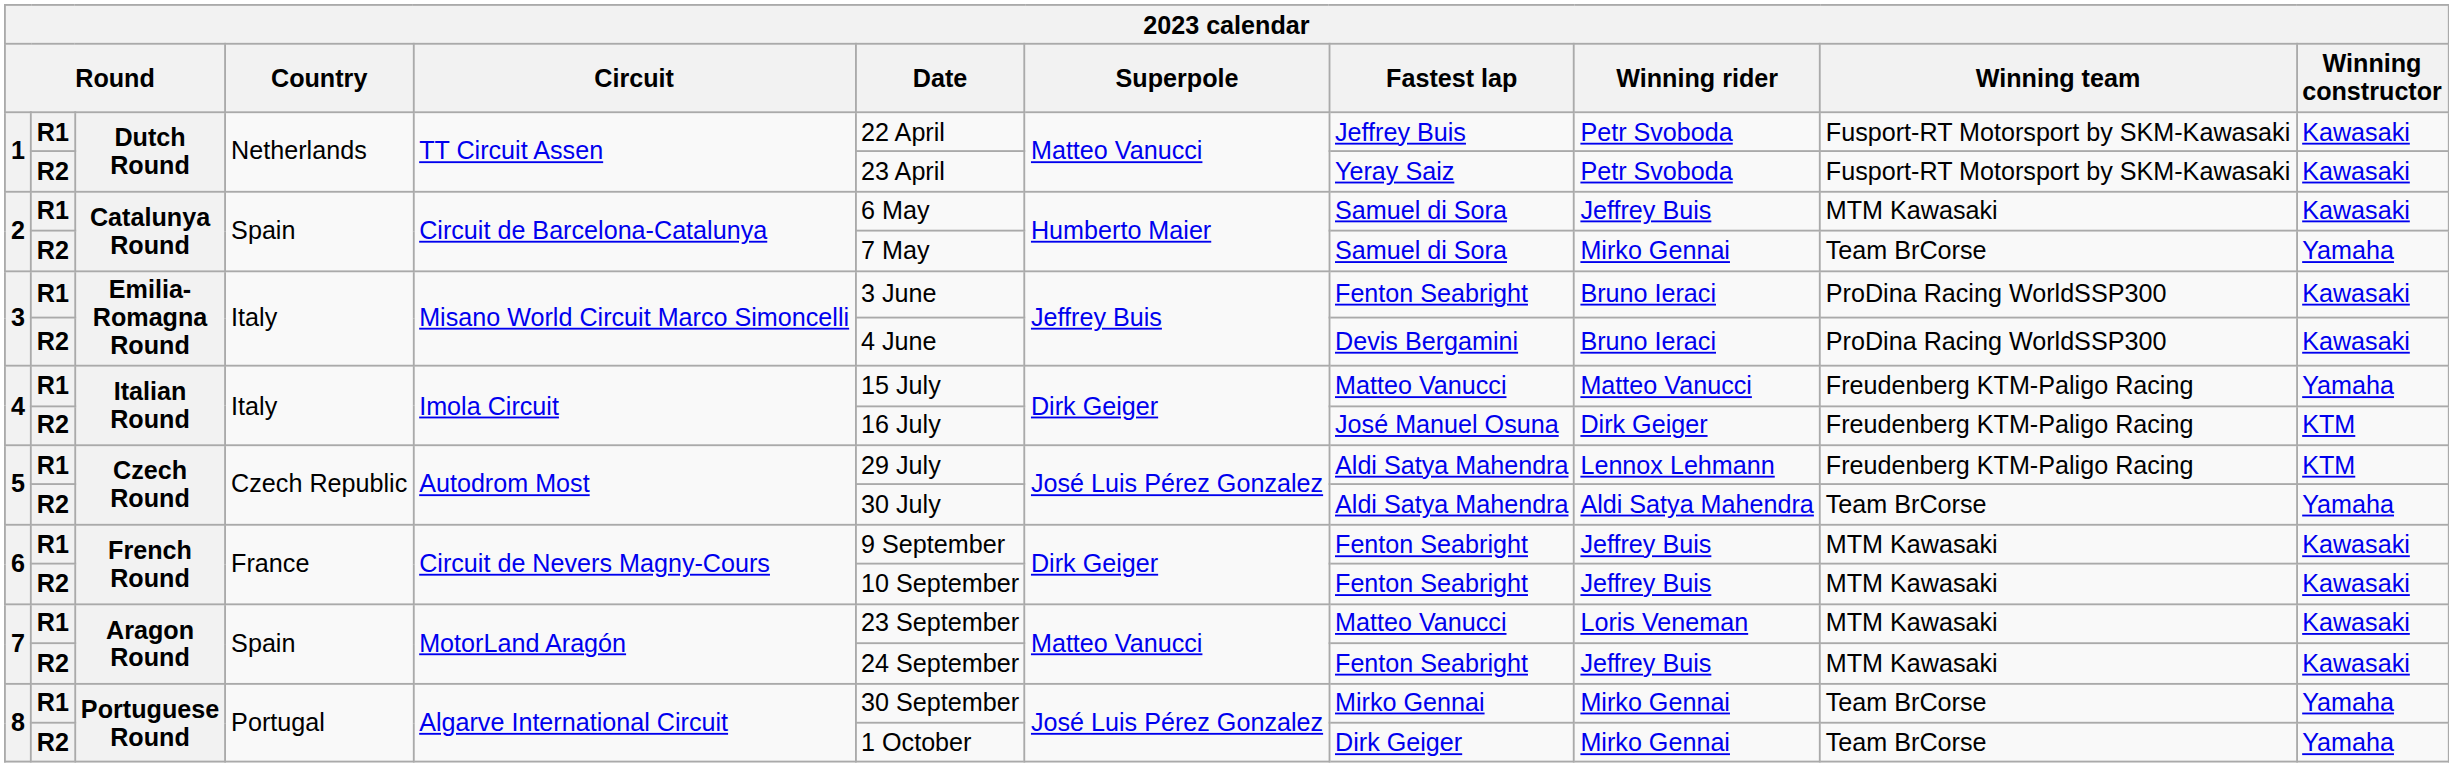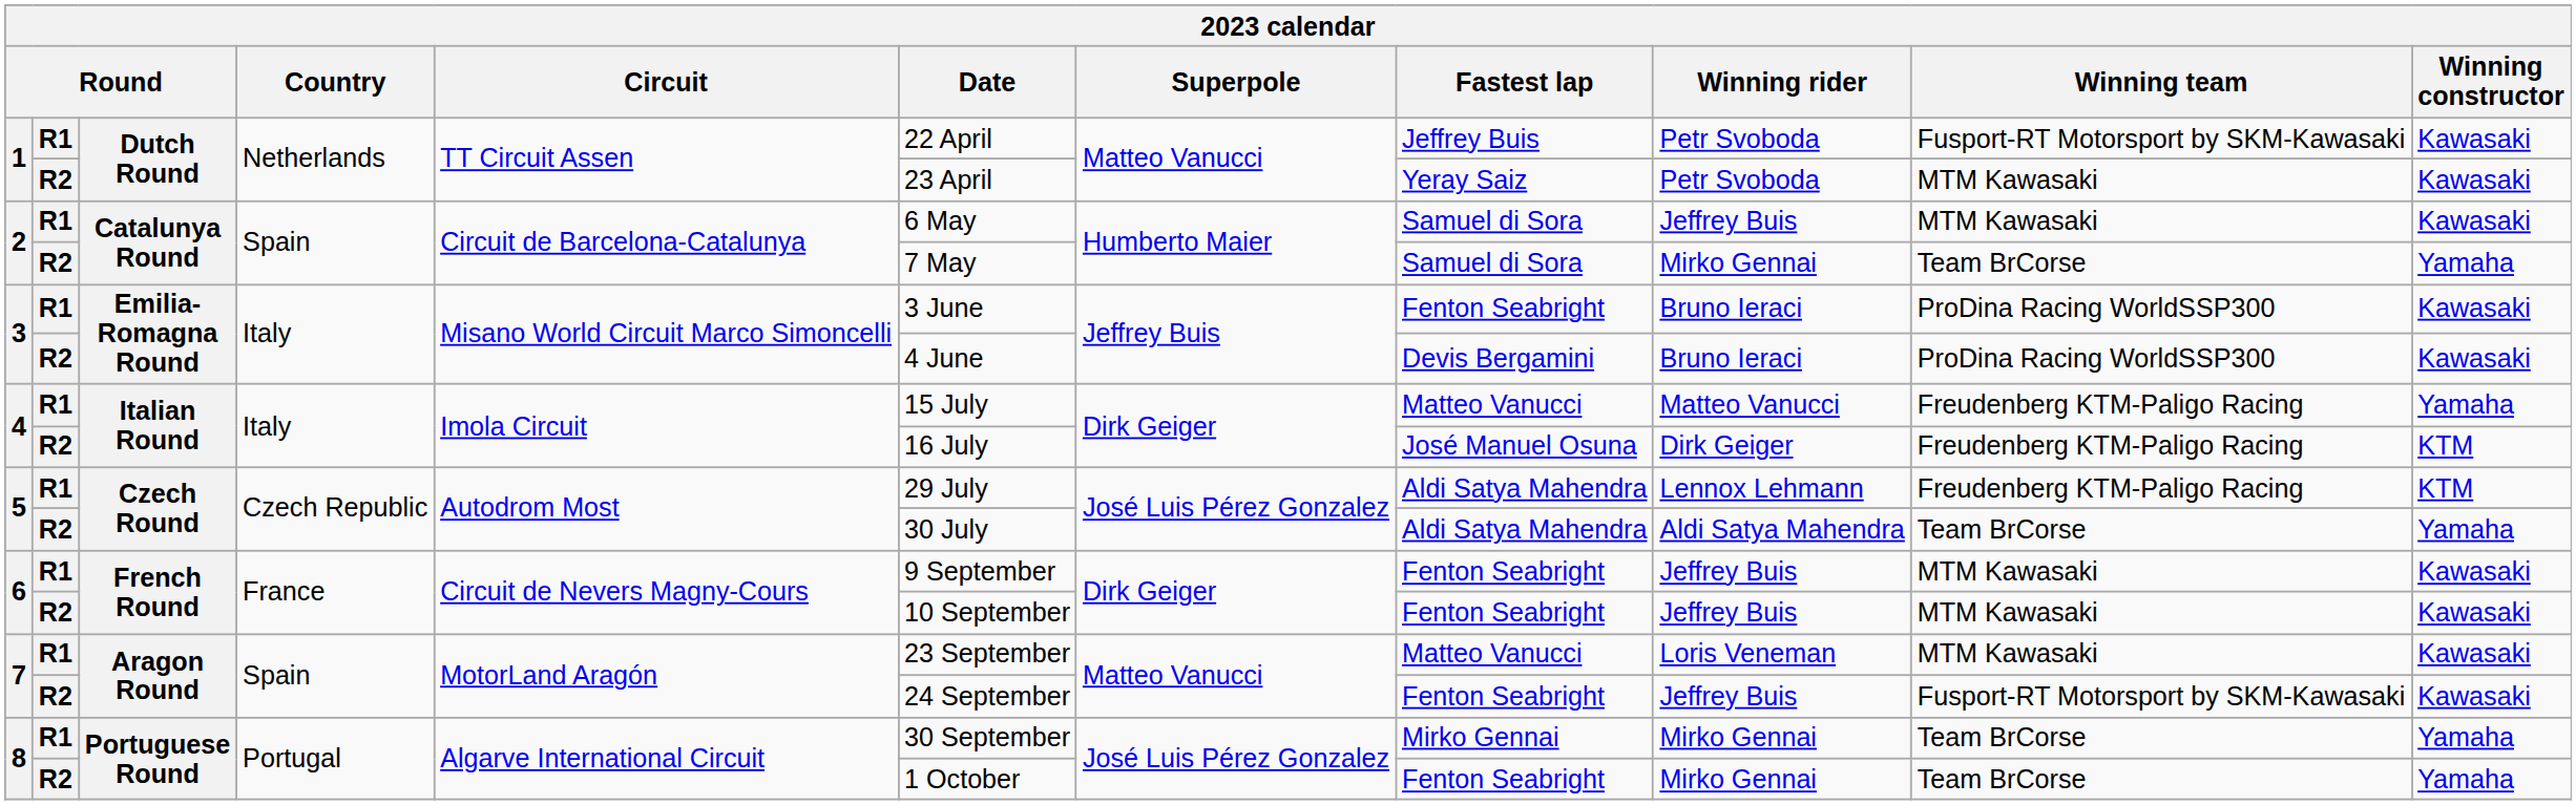 <table class="wikitable" style="font-size: 85%">
 <tr>
 <th colspan=11>2023 calendar</th>
 </tr>
 <tr>
 <th colspan=3>Round</th>
 <th>Country</th>
 <th>Circuit</th>
 <th>Date</th>
 <th>Superpole</th>
 <th>Fastest lap</th>
 <th>Winning rider</th>
 <th>Winning team</th>
 <th>Winning constructor</th>
 </tr>
 <tr>
 <th rowspan=2>1</th>
 <th>R1</th>
 <th rowspan=2>Dutch Round</th>
 <td rowspan=2> Netherlands</td>
 <td rowspan=2><a href='#'>TT Circuit Assen</a></td>
 <td>22 April</td>
 <td nowrap rowspan=2> <a href='#'>Matteo Vanucci</a></td>
 <td nowrap> <a href='#'>Jeffrey Buis</a></td>
 <td nowrap> <a href='#'>Petr Svoboda</a></td>
 <td nowrap> Fusport-RT Motorsport by SKM-Kawasaki</td>
 <td nowrap> <a href='#'>Kawasaki</a></td>
 </tr>
 <tr>
 <th>R2</th>
 <td>23 April</td>
 <td nowrap> <a href='#'>Yeray Saiz</a></td>
 <td nowrap> <a href='#'>Petr Svoboda</a></td>
-<td nowrap> Fusport-RT Motorsport by SKM-Kawasaki</td>
+<td nowrap> MTM Kawasaki</td>
 <td nowrap> <a href='#'>Kawasaki</a></td>
 </tr>
 <tr>
 <th rowspan=2>2</th>
 <th>R1</th>
 <th rowspan=2>Catalunya Round</th>
 <td rowspan=2> Spain</td>
 <td rowspan=2><a href='#'>Circuit de Barcelona-Catalunya</a></td>
 <td>6 May</td>
 <td nowrap rowspan=2> <a href='#'>Humberto Maier</a></td>
 <td> <a href='#'>Samuel di Sora</a></td>
 <td> <a href='#'>Jeffrey Buis</a></td>
 <td nowrap> MTM Kawasaki</td>
 <td nowrap> <a href='#'>Kawasaki</a></td>
 </tr>
 <tr>
 <th>R2</th>
 <td>7 May</td>
 <td> <a href='#'>Samuel di Sora</a></td>
 <td> <a href='#'>Mirko Gennai</a></td>
 <td nowrap> Team BrCorse</td>
 <td nowrap> <a href='#'>Yamaha</a></td>
 </tr>
 <tr>
 <th rowspan=2>3</th>
 <th>R1</th>
 <th rowspan=2>Emilia-Romagna Round</th>
 <td rowspan=2> Italy</td>
 <td rowspan=2 nowrap><a href='#'>Misano World Circuit Marco Simoncelli</a></td>
 <td>3 June</td>
 <td nowrap rowspan=2> <a href='#'>Jeffrey Buis</a></td>
 <td> <a href='#'>Fenton Seabright</a></td>
 <td> <a href='#'>Bruno Ieraci</a></td>
 <td nowrap> ProDina Racing WorldSSP300</td>
 <td nowrap> <a href='#'>Kawasaki</a></td>
 </tr>
 <tr>
 <th>R2</th>
 <td>4 June</td>
 <td> <a href='#'>Devis Bergamini</a></td>
 <td> <a href='#'>Bruno Ieraci</a></td>
 <td nowrap> ProDina Racing WorldSSP300</td>
 <td nowrap> <a href='#'>Kawasaki</a></td>
 </tr>
 <tr>
 <th rowspan=2>4</th>
 <th>R1</th>
 <th rowspan=2>Italian Round</th>
 <td rowspan=2 nowrap> Italy</td>
 <td rowspan=2><a href='#'>Imola Circuit</a></td>
 <td>15 July</td>
 <td nowrap rowspan=2> <a href='#'>Dirk Geiger</a></td>
 <td> <a href='#'>Matteo Vanucci</a></td>
 <td> <a href='#'>Matteo Vanucci</a></td>
 <td nowrap> Freudenberg KTM-Paligo Racing</td>
 <td nowrap> <a href='#'>Yamaha</a></td>
 </tr>
 <tr>
 <th>R2</th>
 <td>16 July</td>
 <td> <a href='#'>José Manuel Osuna</a></td>
 <td> <a href='#'>Dirk Geiger</a></td>
 <td nowrap> Freudenberg KTM-Paligo Racing</td>
 <td nowrap> <a href='#'>KTM</a></td>
 </tr>
 <tr>
 <th rowspan=2>5</th>
 <th>R1</th>
 <th rowspan=2>Czech Round</th>
 <td rowspan=2 nowrap> Czech Republic</td>
 <td rowspan=2><a href='#'>Autodrom Most</a></td>
 <td>29 July</td>
 <td nowrap rowspan=2> <a href='#'>José Luis Pérez Gonzalez</a></td>
 <td nowrap> <a href='#'>Aldi Satya Mahendra</a></td>
 <td> <a href='#'>Lennox Lehmann</a></td>
 <td> Freudenberg KTM-Paligo Racing</td>
 <td> <a href='#'>KTM</a></td>
 </tr>
 <tr>
 <th>R2</th>
 <td>30 July</td>
 <td> <a href='#'>Aldi Satya Mahendra</a></td>
 <td nowrap> <a href='#'>Aldi Satya Mahendra</a></td>
 <td> Team BrCorse</td>
 <td> <a href='#'>Yamaha</a></td>
 </tr>
 <tr>
 <th rowspan=2>6</th>
 <th>R1</th>
 <th rowspan=2>French Round</th>
 <td rowspan=2> France</td>
 <td rowspan=2><a href='#'>Circuit de Nevers Magny-Cours</a></td>
 <td>9 September</td>
 <td nowrap rowspan=2> <a href='#'>Dirk Geiger</a></td>
 <td> <a href='#'>Fenton Seabright</a></td>
 <td> <a href='#'>Jeffrey Buis</a></td>
 <td nowrap> MTM Kawasaki</td>
 <td nowrap> <a href='#'>Kawasaki</a></td>
 </tr>
 <tr>
 <th>R2</th>
 <td>10 September</td>
 <td> <a href='#'>Fenton Seabright</a></td>
 <td> <a href='#'>Jeffrey Buis</a></td>
 <td nowrap> MTM Kawasaki</td>
 <td nowrap> <a href='#'>Kawasaki</a></td>
 </tr>
 <tr>
 <th rowspan=2>7</th>
 <th>R1</th>
 <th rowspan=2>Aragon Round</th>
 <td rowspan=2> Spain</td>
 <td rowspan=2><a href='#'>MotorLand Aragón</a></td>
 <td>23 September</td>
 <td nowrap rowspan=2> <a href='#'>Matteo Vanucci</a></td>
 <td> <a href='#'>Matteo Vanucci</a></td>
 <td> <a href='#'>Loris Veneman</a></td>
 <td nowrap> MTM Kawasaki</td>
 <td nowrap> <a href='#'>Kawasaki</a></td>
 </tr>
 <tr>
 <th>R2</th>
 <td>24 September</td>
 <td> <a href='#'>Fenton Seabright</a></td>
 <td> <a href='#'>Jeffrey Buis</a></td>
-<td nowrap> MTM Kawasaki</td>
+<td nowrap> Fusport-RT Motorsport by SKM-Kawasaki</td>
 <td nowrap> <a href='#'>Kawasaki</a></td>
 </tr>
 <tr>
 <th rowspan=2>8</th>
 <th>R1</th>
 <th rowspan=2>Portuguese Round</th>
 <td rowspan=2> Portugal</td>
 <td rowspan=2><a href='#'>Algarve International Circuit</a></td>
 <td nowrap>30 September</td>
 <td nowrap rowspan=2> <a href='#'>José Luis Pérez Gonzalez</a></td>
 <td> <a href='#'>Mirko Gennai</a></td>
 <td> <a href='#'>Mirko Gennai</a></td>
 <td> Team BrCorse</td>
 <td> <a href='#'>Yamaha</a></td>
 </tr>
 <tr>
 <th>R2</th>
 <td>1 October</td>
-<td> <a href='#'>Dirk Geiger</a></td>
+<td> <a href='#'>Fenton Seabright</a></td>
 <td> <a href='#'>Mirko Gennai</a></td>
 <td> Team BrCorse</td>
 <td> <a href='#'>Yamaha</a></td>
 </tr>
 </table>
